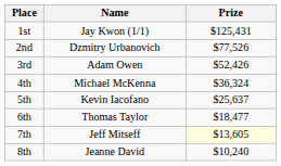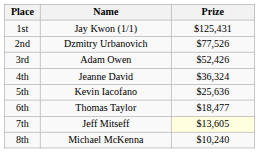 <table class="wikitable">
 <tr>
 <th width="50">Place</th>
 <th width="200">Name</th>
 <th width="125">Prize</th>
 </tr>
 <tr>
 <td align = "center">1st</td>
 <td align = "center">Jay Kwon (1/1)</td>
 <td align = "center">$125,431</td>
 </tr>
 <tr>
 <td align = "center">2nd</td>
 <td align = "center">Dzmitry Urbanovich</td>
 <td align = "center">$77,526</td>
 </tr>
 <tr>
 <td align = "center">3rd</td>
 <td align = "center">Adam Owen</td>
 <td align = "center">$52,426</td>
 </tr>
 <tr>
 <td align = "center">4th</td>
-<td align = "center">Michael McKenna</td>
+<td align = "center">Jeanne David</td>
 <td align = "center">$36,324</td>
 </tr>
 <tr>
 <td align = "center">5th</td>
 <td align = "center">Kevin Iacofano</td>
-<td align = "center">$25,637</td>
+<td align = "center">$25,636</td>
 </tr>
 <tr>
 <td align = "center">6th</td>
 <td align = "center">Thomas Taylor</td>
 <td align = "center">$18,477</td>
 </tr>
 <tr>
 <td align = "center">7th</td>
 <td align = "center">Jeff Mitseff</td>
 <td align = "center" style="background: lightyellow;">$13,605</td>
 </tr>
 <tr>
 <td align = "center">8th</td>
-<td align = "center">Jeanne David</td>
+<td align = "center">Michael McKenna</td>
 <td align = "center">$10,240</td>
 </tr>
 </table>
